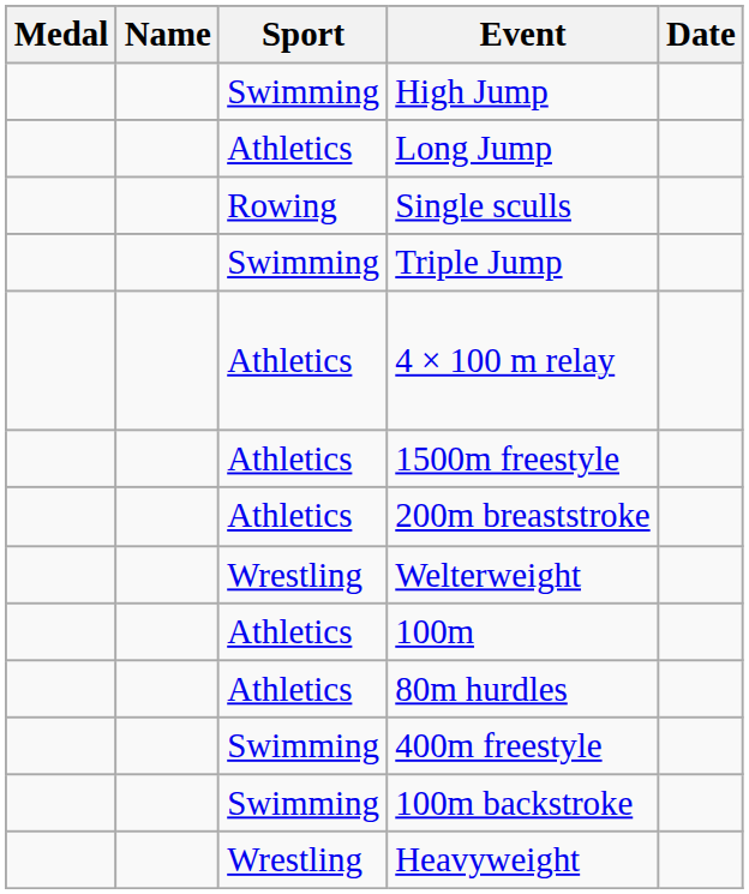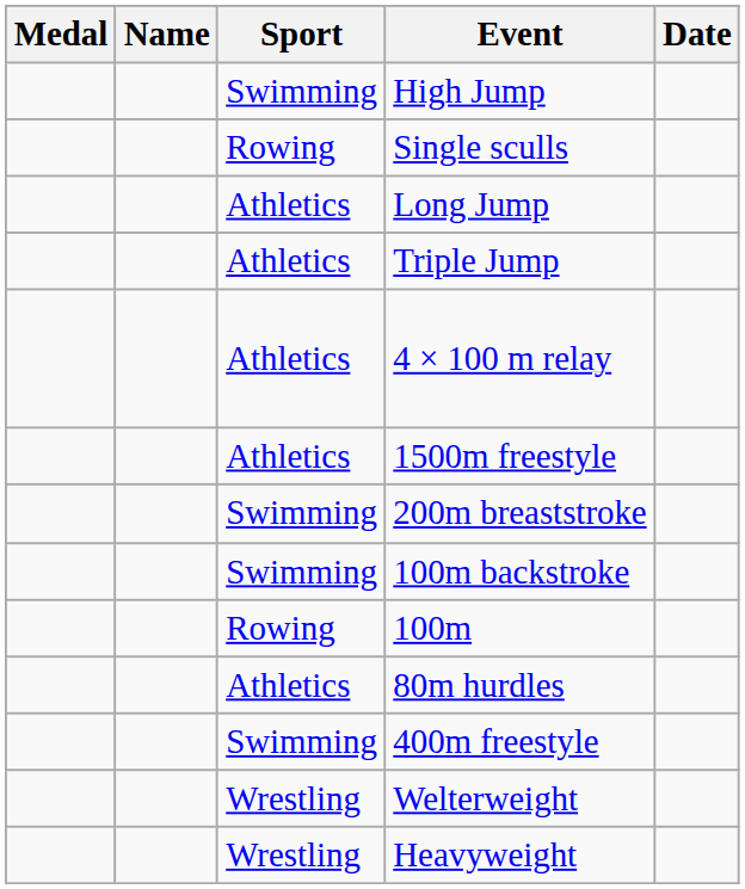 <table class="wikitable sortable" style="font-size:95%;">
 <tr>
 <th>Medal</th>
 <th>Name</th>
 <th>Sport</th>
 <th>Event</th>
 <th>Date</th>
 </tr>
 <tr>
 <td></td>
 <td></td>
 <td><a href='#'>Swimming</a></td>
 <td><a href='#'>High Jump</a></td>
 <td></td>
 </tr>
 <tr>
 <td></td>
 <td></td>
+<td><a href='#'>Rowing</a></td>
+<td><a href='#'>Single sculls</a></td>
+<td></td>
+</tr>
+<tr>
+<td></td>
+<td></td>
 <td><a href='#'>Athletics</a></td>
 <td><a href='#'>Long Jump</a></td>
 <td></td>
 </tr>
 <tr>
 <td></td>
 <td></td>
-<td><a href='#'>Rowing</a></td>
-<td><a href='#'>Single sculls</a></td>
-<td></td>
-</tr>
-<tr>
-<td></td>
-<td></td>
-<td><a href='#'>Swimming</a></td>
+<td><a href='#'>Athletics</a></td>
 <td><a href='#'>Triple Jump</a></td>
 <td></td>
 </tr>
 <tr>
 <td></td>
 <td> <br> <br>  <br> </td>
 <td><a href='#'>Athletics</a></td>
 <td><a href='#'>4 × 100 m relay</a></td>
 <td></td>
 </tr>
 <tr>
 <td></td>
 <td></td>
 <td><a href='#'>Athletics</a></td>
 <td><a href='#'>1500m freestyle</a></td>
 <td></td>
 </tr>
 <tr>
 <td></td>
 <td></td>
-<td><a href='#'>Athletics</a></td>
+<td><a href='#'>Swimming</a></td>
 <td><a href='#'>200m breaststroke</a></td>
 <td></td>
 </tr>
 <tr>
 <td></td>
 <td></td>
-<td><a href='#'>Wrestling</a></td>
-<td><a href='#'>Welterweight</a></td>
+<td><a href='#'>Swimming</a></td>
+<td><a href='#'>100m backstroke</a></td>
 <td></td>
 </tr>
 <tr>
 <td></td>
 <td></td>
-<td><a href='#'>Athletics</a></td>
+<td><a href='#'>Rowing</a></td>
 <td><a href='#'>100m</a></td>
 <td></td>
 </tr>
 <tr>
 <td></td>
 <td></td>
 <td><a href='#'>Athletics</a></td>
 <td><a href='#'>80m hurdles</a></td>
 <td></td>
 </tr>
 <tr>
 <td></td>
 <td></td>
 <td><a href='#'>Swimming</a></td>
 <td><a href='#'>400m freestyle</a></td>
 <td></td>
 </tr>
 <tr>
 <td></td>
 <td></td>
-<td><a href='#'>Swimming</a></td>
-<td><a href='#'>100m backstroke</a></td>
+<td><a href='#'>Wrestling</a></td>
+<td><a href='#'>Welterweight</a></td>
 <td></td>
 </tr>
 <tr>
 <td></td>
 <td></td>
 <td><a href='#'>Wrestling</a></td>
 <td><a href='#'>Heavyweight</a></td>
 <td></td>
 </tr>
 </table>
